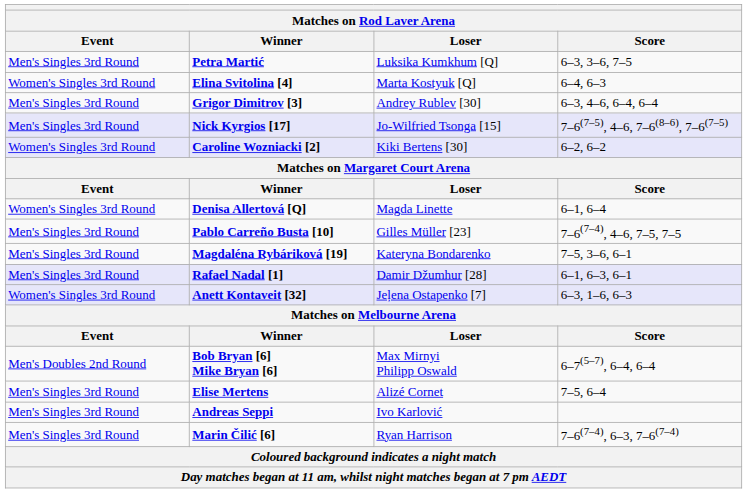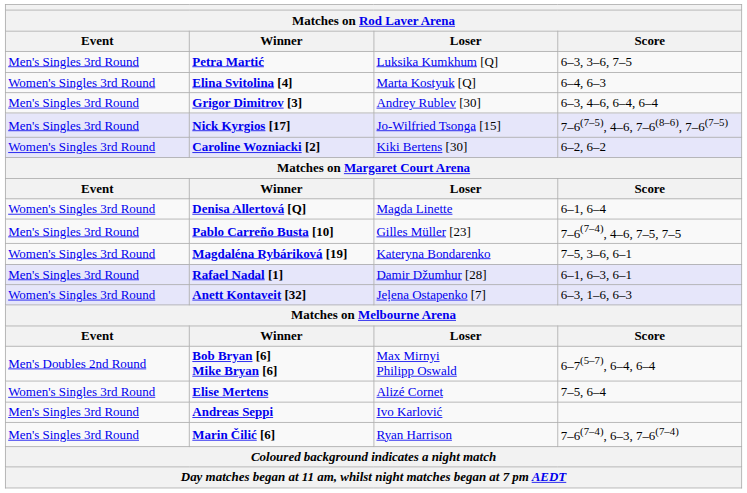 <table class="wikitable collapsible uncollapsed" style="margin:1em auto;">
 <tr>
 <th colspan=4></th>
 </tr>
 <tr>
 <th colspan=4><strong>Matches on <a href='#'>Rod Laver Arena</a></strong></th>
 </tr>
 <tr>
 <th style="width:220px;">Event</th>
 <th style="width:220px;">Winner</th>
 <th style="width:220px;">Loser</th>
 <th style="width:220px;">Score</th>
 </tr>
 <tr>
 <td><a href='#'>Men's Singles 3rd Round</a></td>
 <td> <strong><a href='#'>Petra Martić</a></strong></td>
 <td> <a href='#'>Luksika Kumkhum</a> [Q]</td>
 <td>6–3, 3–6, 7–5</td>
 </tr>
 <tr>
 <td><a href='#'>Women's Singles 3rd Round</a></td>
 <td><strong> <a href='#'>Elina Svitolina</a> [4]</strong></td>
 <td> <a href='#'>Marta Kostyuk</a> [Q]</td>
 <td>6–4, 6–3</td>
 </tr>
 <tr>
 <td><a href='#'>Men's Singles 3rd Round</a></td>
 <td> <strong><a href='#'>Grigor Dimitrov</a> [3]</strong></td>
 <td> <a href='#'>Andrey Rublev</a> [30]</td>
 <td>6–3, 4–6, 6–4, 6–4</td>
 </tr>
 <tr bgcolor=lavender>
 <td><a href='#'>Men's Singles 3rd Round</a></td>
 <td> <strong><a href='#'>Nick Kyrgios</a> [17]</strong></td>
 <td> <a href='#'>Jo-Wilfried Tsonga</a> [15]</td>
 <td>7–6<sup>(7–5)</sup>, 4–6, 7–6<sup>(8–6)</sup>, 7–6<sup>(7–5)</sup></td>
 </tr>
 <tr bgcolor=lavender>
 <td><a href='#'>Women's Singles 3rd Round</a></td>
 <td> <strong><a href='#'>Caroline Wozniacki</a> [2]</strong></td>
 <td> <a href='#'>Kiki Bertens</a> [30]</td>
 <td>6–2, 6–2</td>
 </tr>
 <tr>
 <th colspan=4><strong>Matches on <a href='#'>Margaret Court Arena</a></strong></th>
 </tr>
 <tr>
 <th style="width:220px;">Event</th>
 <th style="width:220px;">Winner</th>
 <th style="width:220px;">Loser</th>
 <th style="width:220px;">Score</th>
 </tr>
 <tr>
 <td><a href='#'>Women's Singles 3rd Round</a></td>
 <td> <strong><a href='#'>Denisa Allertová</a> [Q]</strong></td>
 <td> <a href='#'>Magda Linette</a></td>
 <td>6–1, 6–4</td>
 </tr>
 <tr>
 <td><a href='#'>Men's Singles 3rd Round</a></td>
 <td> <strong><a href='#'>Pablo Carreño Busta</a> [10]</strong></td>
 <td> <a href='#'>Gilles Müller</a> [23]</td>
 <td>7–6<sup>(7–4)</sup>, 4–6, 7–5, 7–5</td>
 </tr>
 <tr>
-<td><a href='#'>Men's Singles 3rd Round</a></td>
+<td><a href='#'>Women's Singles 3rd Round</a></td>
 <td> <strong><a href='#'>Magdaléna Rybáriková</a> [19]</strong></td>
 <td> <a href='#'>Kateryna Bondarenko</a></td>
 <td>7–5, 3–6, 6–1</td>
 </tr>
 <tr bgcolor=lavender>
 <td><a href='#'>Men's Singles 3rd Round</a></td>
 <td> <strong><a href='#'>Rafael Nadal</a> [1]</strong></td>
 <td> <a href='#'>Damir Džumhur</a> [28]</td>
 <td>6–1, 6–3, 6–1</td>
 </tr>
 <tr bgcolor=lavender>
 <td><a href='#'>Women's Singles 3rd Round</a></td>
 <td> <strong><a href='#'>Anett Kontaveit</a> [32]</strong></td>
 <td> <a href='#'>Jeļena Ostapenko</a> [7]</td>
 <td>6–3, 1–6, 6–3</td>
 </tr>
 <tr>
 <th colspan=4><strong>Matches on <a href='#'>Melbourne Arena</a></strong></th>
 </tr>
 <tr>
 <th style="width:220px;">Event</th>
 <th style="width:220px;">Winner</th>
 <th style="width:220px;">Loser</th>
 <th style="width:220px;">Score</th>
 </tr>
 <tr>
 <td><a href='#'>Men's Doubles 2nd Round</a></td>
 <td> <strong><a href='#'>Bob Bryan</a> [6]</strong> <br>  <strong><a href='#'>Mike Bryan</a> [6]</strong></td>
 <td> <a href='#'>Max Mirnyi</a> <br>  <a href='#'>Philipp Oswald</a></td>
 <td>6–7<sup>(5–7)</sup>, 6–4, 6–4</td>
 </tr>
 <tr>
-<td><a href='#'>Men's Singles 3rd Round</a></td>
+<td><a href='#'>Women's Singles 3rd Round</a></td>
 <td> <strong><a href='#'>Elise Mertens</a></strong></td>
 <td> <a href='#'>Alizé Cornet</a></td>
 <td>7–5, 6–4</td>
 </tr>
 <tr>
 <td><a href='#'>Men's Singles 3rd Round</a></td>
 <td> <strong><a href='#'>Andreas Seppi</a></strong></td>
 <td> <a href='#'>Ivo Karlović</a></td>
 <td></td>
 </tr>
 <tr>
 <td><a href='#'>Men's Singles 3rd Round</a></td>
 <td> <strong><a href='#'>Marin Čilić</a> [6]</strong></td>
 <td> <a href='#'>Ryan Harrison</a></td>
 <td>7–6<sup>(7–4)</sup>, 6–3, 7–6<sup>(7–4)</sup></td>
 </tr>
 <tr>
 <th colspan=4><em>Coloured background indicates a night match</em></th>
 </tr>
 <tr>
 <th colspan=4><em>Day matches began at 11 am, whilst night matches began at 7 pm <a href='#'>AEDT</a></em></th>
 </tr>
 </table>
